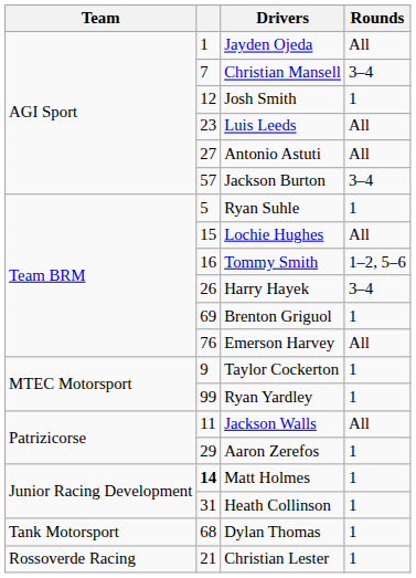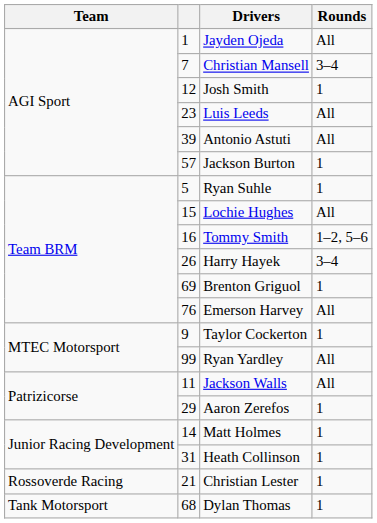 <table class="wikitable" style="font-size: 85%;">
 <tr>
 <th>Team</th>
 <th></th>
 <th>Drivers</th>
 <th>Rounds</th>
 </tr>
 <tr>
 <td rowspan=6> AGI Sport</td>
 <td>1</td>
 <td> <a href='#'>Jayden Ojeda</a></td>
 <td>All</td>
 </tr>
 <tr>
 <td>7</td>
 <td> <a href='#'>Christian Mansell</a></td>
 <td>3–4</td>
 </tr>
 <tr>
 <td>12</td>
 <td> Josh Smith</td>
 <td>1</td>
 </tr>
 <tr>
 <td>23</td>
 <td> <a href='#'>Luis Leeds</a></td>
 <td>All</td>
 </tr>
 <tr>
-<td>27</td>
+<td>39</td>
 <td> Antonio Astuti</td>
 <td>All</td>
 </tr>
 <tr>
 <td>57</td>
 <td> Jackson Burton</td>
-<td>3–4</td>
+<td>1</td>
 </tr>
 <tr>
 <td rowspan=6> <a href='#'>Team BRM</a></td>
 <td>5</td>
 <td> Ryan Suhle</td>
 <td>1</td>
 </tr>
 <tr>
 <td>15</td>
 <td> <a href='#'>Lochie Hughes</a></td>
 <td>All</td>
 </tr>
 <tr>
 <td>16</td>
 <td> <a href='#'>Tommy Smith</a></td>
 <td>1–2, 5–6</td>
 </tr>
 <tr>
 <td>26</td>
 <td> Harry Hayek</td>
 <td>3–4</td>
 </tr>
 <tr>
 <td>69</td>
 <td> Brenton Griguol</td>
 <td>1</td>
 </tr>
 <tr>
 <td>76</td>
 <td> Emerson Harvey</td>
 <td>All</td>
 </tr>
 <tr>
 <td rowspan=2> MTEC Motorsport</td>
 <td>9</td>
 <td> Taylor Cockerton</td>
 <td>1</td>
 </tr>
 <tr>
 <td>99</td>
 <td> Ryan Yardley</td>
-<td>1</td>
+<td>All</td>
 </tr>
 <tr>
 <td rowspan=2> Patrizicorse</td>
 <td>11</td>
 <td> <a href='#'>Jackson Walls</a></td>
 <td>All</td>
 </tr>
 <tr>
 <td>29</td>
 <td> Aaron Zerefos</td>
 <td>1</td>
 </tr>
 <tr>
 <td rowspan=2> Junior Racing Development</td>
-<td><strong>14</strong></td>
+<td>14</td>
 <td> Matt Holmes</td>
 <td>1</td>
 </tr>
 <tr>
 <td>31</td>
 <td> Heath Collinson</td>
 <td>1</td>
 </tr>
 <tr>
+<td> Rossoverde Racing</td>
+<td>21</td>
+<td> Christian Lester</td>
+<td>1</td>
+</tr>
+<tr>
 <td> Tank Motorsport</td>
 <td>68</td>
 <td> Dylan Thomas</td>
 <td>1</td>
 </tr>
-<tr>
-<td> Rossoverde Racing</td>
-<td>21</td>
-<td> Christian Lester</td>
-<td>1</td>
-</tr>
 </table>
